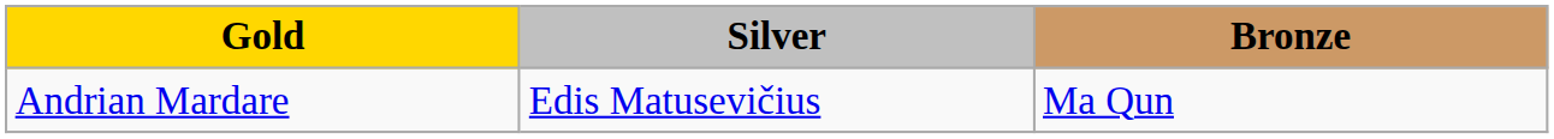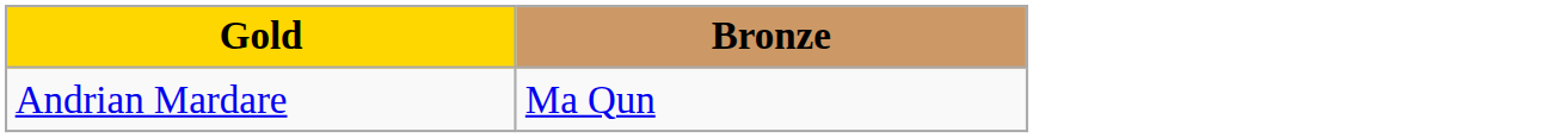 <table class="wikitable" style="text-align:left">
 <tr align="center">
 <td width=200 bgcolor=gold><strong>Gold</strong></td>
-<td width=200 bgcolor=silver><strong>Silver</strong></td>
 <td width=200 bgcolor=CC9966><strong>Bronze</strong></td>
 </tr>
 <tr>
 <td><a href='#'>Andrian Mardare</a><br></td>
-<td><a href='#'>Edis Matusevičius</a><br></td>
 <td><a href='#'>Ma Qun</a><br></td>
 </tr>
 </table>
